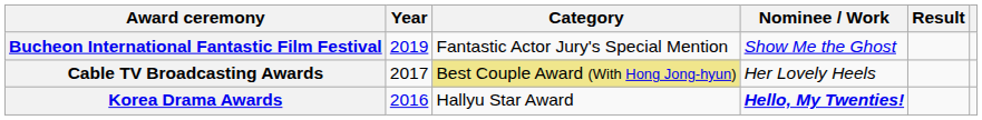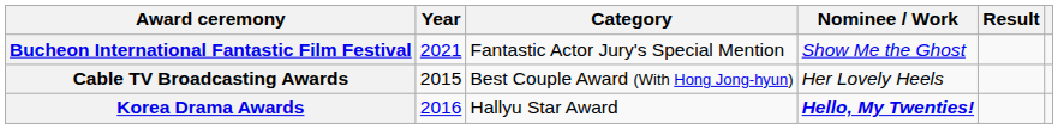 <table class="wikitable plainrowheaders">
 <tr>
 <th scope="col">Award ceremony</th>
 <th scope="col">Year</th>
 <th scope="col">Category</th>
 <th scope="col">Nominee / Work</th>
 <th scope="col">Result</th>
 <th scope="col" class="unsortable"></th>
 </tr>
 <tr>
 <th scope="row"><a href='#'>Bucheon International Fantastic Film Festival</a></th>
-<td style="text-align:center"><a href='#'>2019</a></td>
+<td style="text-align:center"><a href='#'>2021</a></td>
 <td>Fantastic Actor Jury's Special Mention</td>
 <td><em><a href='#'>Show Me the Ghost</a></em></td>
 <td></td>
 <td style="text-align:center"></td>
 </tr>
 <tr>
 <th scope="row">Cable TV Broadcasting Awards</th>
-<td style="text-align:center">2017</td>
-<td style="background: khaki;">Best Couple Award  <small>(With <a href='#'>Hong Jong-hyun</a>)</small></td>
+<td style="text-align:center">2015</td>
+<td>Best Couple Award  <small>(With <a href='#'>Hong Jong-hyun</a>)</small></td>
 <td><em>Her Lovely Heels</em></td>
 <td></td>
 <td style="text-align:center"></td>
 </tr>
 <tr>
 <th scope="row"><a href='#'>Korea Drama Awards</a></th>
 <td style="text-align:center"><a href='#'>2016</a></td>
 <td>Hallyu Star Award</td>
 <td><strong><em><a href='#'>Hello, My Twenties!</a></em></strong></td>
 <td></td>
 <td style="text-align:center"></td>
 </tr>
 </table>
